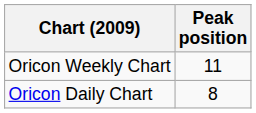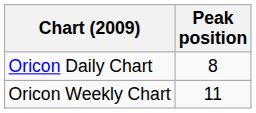 <table class="wikitable sortable">
 <tr>
 <th>Chart (2009)</th>
 <th>Peak<br>position</th>
 </tr>
 <tr>
+<td><a href='#'>Oricon</a> Daily Chart</td>
+<td align="center">8</td>
+</tr>
+<tr>
 <td>Oricon Weekly Chart</td>
 <td align="center">11</td>
 </tr>
-<tr>
-<td><a href='#'>Oricon</a> Daily Chart</td>
-<td align="center">8</td>
-</tr>
 </table>
